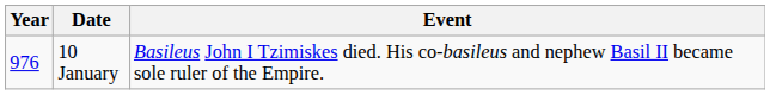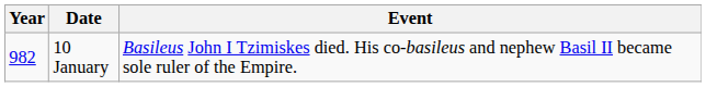 <table class="wikitable" width="100%">
 <tr>
 <th style="width:6%">Year</th>
 <th style="width:10%">Date</th>
 <th>Event</th>
 </tr>
 <tr>
-<td><a href='#'>976</a></td>
+<td><a href='#'>982</a></td>
 <td>10 January</td>
 <td><em><a href='#'>Basileus</a></em> <a href='#'>John I Tzimiskes</a> died.  His co-<em>basileus</em> and nephew <a href='#'>Basil II</a> became sole ruler of the Empire.</td>
 </tr>
 </table>
